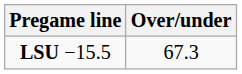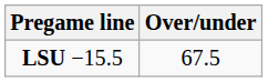 <table class="wikitable">
 <tr align="center">
 <th style=>Pregame line</th>
 <th style=>Over/under</th>
 </tr>
 <tr align="center">
 <td><strong>LSU</strong> −15.5</td>
-<td>67.3</td>
+<td>67.5</td>
 </tr>
 </table>
